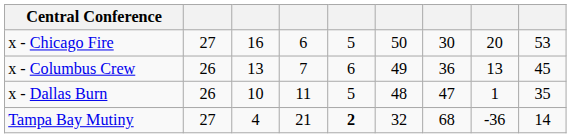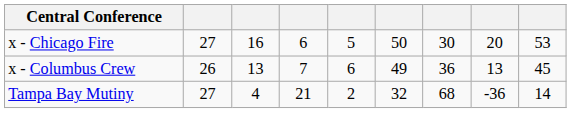 <table class="wikitable" style="text-align: center;">
 <tr>
 <th width="170">Central Conference</th>
 <th width="40"></th>
 <th width="40"></th>
 <th width="40"></th>
 <th width="40"></th>
 <th width="40"></th>
 <th width="40"></th>
 <th width="40"></th>
 <th width="40"></th>
 </tr>
 <tr>
 <td align=left>x - <a href='#'>Chicago Fire</a></td>
 <td>27</td>
 <td>16</td>
 <td>6</td>
 <td>5</td>
 <td>50</td>
 <td>30</td>
 <td>20</td>
 <td>53</td>
 </tr>
 <tr>
 <td align=left>x - <a href='#'>Columbus Crew</a></td>
 <td>26</td>
 <td>13</td>
 <td>7</td>
 <td>6</td>
 <td>49</td>
 <td>36</td>
 <td>13</td>
 <td>45</td>
 </tr>
 <tr>
-<td align=left>x - <a href='#'>Dallas Burn</a></td>
-<td>26</td>
-<td>10</td>
-<td>11</td>
-<td>5</td>
-<td>48</td>
-<td>47</td>
-<td>1</td>
-<td>35</td>
-</tr>
-<tr>
 <td align=left><a href='#'>Tampa Bay Mutiny</a></td>
 <td>27</td>
 <td>4</td>
 <td>21</td>
-<td><strong>2</strong></td>
+<td>2</td>
 <td>32</td>
 <td>68</td>
 <td>-36</td>
 <td>14</td>
 </tr>
 </table>
